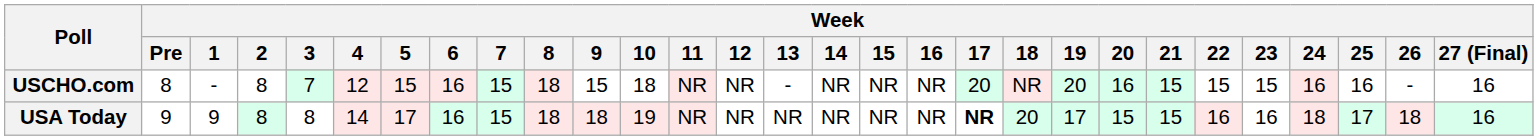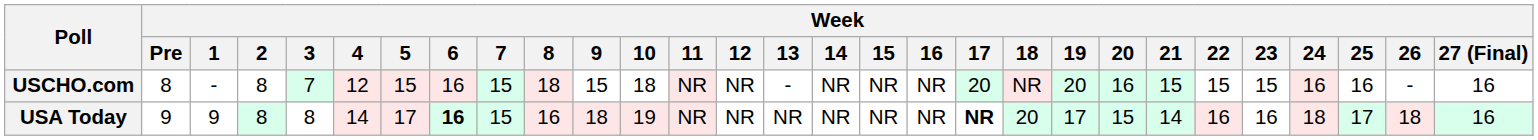 <table class="wikitable" style="white-space:nowrap;">
 <tr>
 <th scope="col" width="100" rowspan="2">Poll</th>
 <th colspan="28">Week</th>
 </tr>
 <tr>
 <th scope="col" width="30">Pre</th>
 <th scope="col" width="30">1</th>
 <th scope="col" width="30">2</th>
 <th scope="col" width="30">3</th>
 <th scope="col" width="30">4</th>
 <th scope="col" width="30">5</th>
 <th scope="col" width="30">6</th>
 <th scope="col" width="30">7</th>
 <th scope="col" width="30">8</th>
 <th scope="col" width="30">9</th>
 <th scope="col" width="30">10</th>
 <th scope="col" width="30">11</th>
 <th scope="col" width="30">12</th>
 <th scope="col" width="30">13</th>
 <th scope="col" width="30">14</th>
 <th scope="col" width="30">15</th>
 <th scope="col" width="30">16</th>
 <th scope="col" width="30">17</th>
 <th scope="col" width="30">18</th>
 <th scope="col" width="30">19</th>
 <th scope="col" width="30">20</th>
 <th scope="col" width="30">21</th>
 <th scope="col" width="30">22</th>
 <th scope="col" width="30">23</th>
 <th scope="col" width="30">24</th>
 <th scope="col" width="30">25</th>
 <th scope="col" width="30">26</th>
 <th scope="col" width="30">27 (Final)</th>
 </tr>
 <tr style="text-align:center;">
 <th>USCHO.com</th>
 <td bgcolor=FFFFFF>8</td>
 <td bgcolor=FFFFFF>-</td>
 <td bgcolor=FFFFFF>8</td>
 <td bgcolor=D8FFEB>7</td>
 <td bgcolor=FFE6E6>12</td>
 <td bgcolor=FFE6E6>15</td>
 <td bgcolor=FFE6E6>16</td>
 <td bgcolor=D8FFEB>15</td>
 <td bgcolor=FFE6E6>18</td>
 <td bgcolor=FFFFFF>15</td>
 <td bgcolor=FFFFFF>18</td>
 <td bgcolor=FFE6E6>NR</td>
 <td bgcolor=FFFFFF>NR</td>
 <td bgcolor=FFFFFF>-</td>
 <td bgcolor=FFFFFF>NR</td>
 <td bgcolor=FFFFFF>NR</td>
 <td bgcolor=FFFFFF>NR</td>
 <td bgcolor=D8FFEB>20</td>
 <td bgcolor=FFE6E6>NR</td>
 <td bgcolor=D8FFEB>20</td>
 <td bgcolor=D8FFEB>16</td>
 <td bgcolor=D8FFEB>15</td>
 <td bgcolor=FFFFFF>15</td>
 <td bgcolor=FFFFFF>15</td>
 <td bgcolor=FFE6E6>16</td>
 <td bgcolor=FFFFFF>16</td>
 <td bgcolor=FFFFFF>-</td>
 <td bgcolor=FFFFFF>16</td>
 </tr>
 <tr style="text-align:center;">
 <th>USA Today</th>
 <td bgcolor=FFFFFF>9</td>
 <td bgcolor=FFFFFF>9</td>
 <td bgcolor=D8FFEB>8</td>
 <td bgcolor=FFFFFF>8</td>
 <td bgcolor=FFE6E6>14</td>
 <td bgcolor=FFE6E6>17</td>
-<td bgcolor=D8FFEB>16</td>
+<td bgcolor=D8FFEB><strong>16</strong></td>
 <td bgcolor=D8FFEB>15</td>
-<td bgcolor=FFE6E6>18</td>
+<td bgcolor=FFE6E6>16</td>
 <td bgcolor=FFE6E6>18</td>
 <td bgcolor=FFE6E6>19</td>
 <td bgcolor=FFE6E6>NR</td>
 <td bgcolor=FFFFFF>NR</td>
 <td bgcolor=FFFFFF>NR</td>
 <td bgcolor=FFFFFF>NR</td>
 <td bgcolor=FFFFFF>NR</td>
 <td bgcolor=FFFFFF>NR</td>
 <td bgcolor=FFFFFF><strong>NR</strong></td>
 <td bgcolor=D8FFEB>20</td>
 <td bgcolor=D8FFEB>17</td>
 <td bgcolor=D8FFEB>15</td>
-<td bgcolor=D8FFEB>15</td>
+<td bgcolor=D8FFEB>14</td>
 <td bgcolor=FFE6E6>16</td>
 <td bgcolor=FFFFFF>16</td>
 <td bgcolor=FFE6E6>18</td>
 <td bgcolor=D8FFEB>17</td>
 <td bgcolor=FFE6E6>18</td>
 <td bgcolor=D8FFEB>16</td>
 </tr>
 </table>
